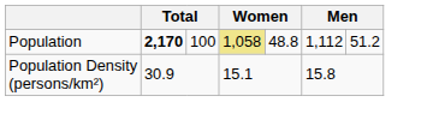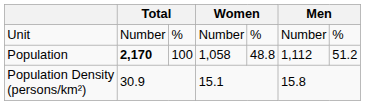 <table class="wikitable">
 <tr>
 <th> </th>
 <th colspan=2>Total</th>
 <th colspan=2>Women</th>
 <th colspan=2>Men</th>
 </tr>
 <tr>
+<td>Unit</td>
+<td>Number</td>
+<td>%</td>
+<td>Number</td>
+<td>%</td>
+<td>Number</td>
+<td>%</td>
+</tr>
+<tr>
 <td>Population</td>
 <td><strong>2,170</strong></td>
 <td>100</td>
-<td style="background: khaki;">1,058</td>
+<td>1,058</td>
 <td>48.8</td>
 <td>1,112</td>
 <td>51.2</td>
 </tr>
 <tr>
 <td>Population Density<br>(persons/km²)</td>
 <td colspan=2>30.9</td>
 <td colspan=2>15.1</td>
 <td colspan=2>15.8</td>
 </tr>
 </table>
